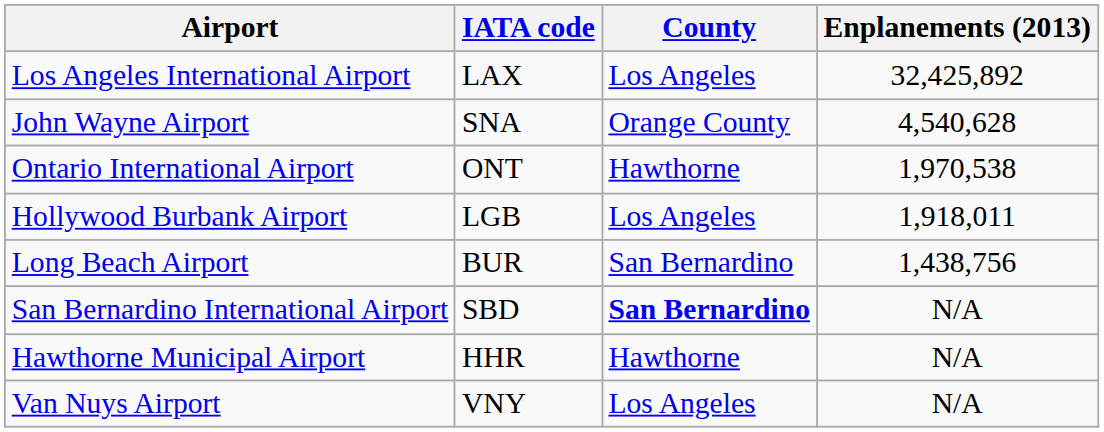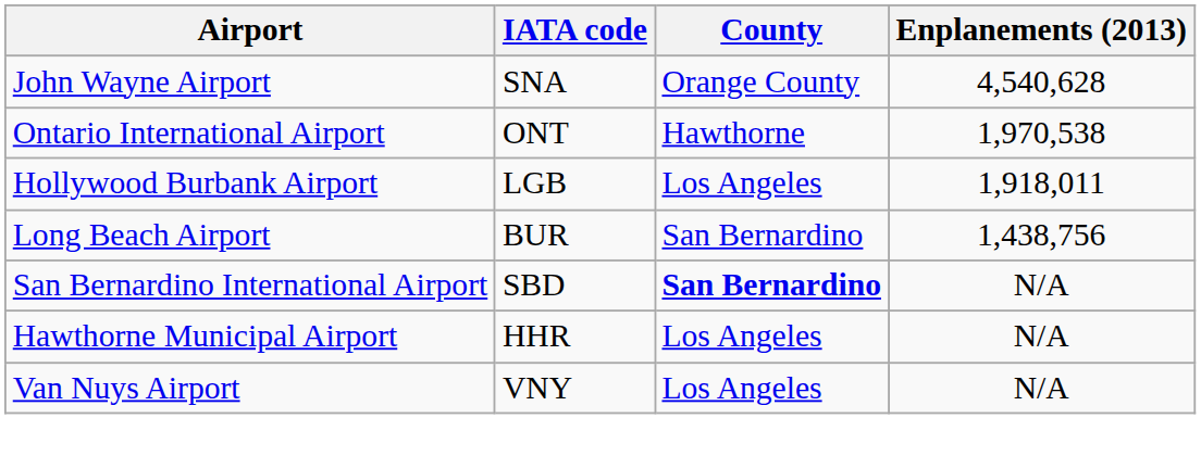 <table class="wikitable sortable">
 <tr>
 <th valign=bottom>Airport</th>
 <th valign=bottom><a href='#'>IATA code</a></th>
 <th valign=bottom><a href='#'>County</a></th>
 <th valign=bottom>Enplanements (2013)</th>
-</tr>
-<tr>
-<td><a href='#'>Los Angeles International Airport</a></td>
-<td>LAX</td>
-<td><a href='#'>Los Angeles</a></td>
-<td align=center>32,425,892</td>
 </tr>
 <tr>
 <td><a href='#'>John Wayne Airport</a></td>
 <td>SNA</td>
 <td><a href='#'>Orange County</a></td>
 <td align=center>4,540,628</td>
 </tr>
 <tr>
 <td><a href='#'>Ontario International Airport</a></td>
 <td>ONT</td>
 <td><a href='#'>Hawthorne</a></td>
 <td align=center>1,970,538</td>
 </tr>
 <tr>
 <td><a href='#'>Hollywood Burbank Airport</a></td>
 <td>LGB</td>
 <td><a href='#'>Los Angeles</a></td>
 <td align=center>1,918,011</td>
 </tr>
 <tr>
 <td><a href='#'>Long Beach Airport</a></td>
 <td>BUR</td>
 <td><a href='#'>San Bernardino</a></td>
 <td align=center>1,438,756</td>
 </tr>
 <tr>
 <td><a href='#'>San Bernardino International Airport</a></td>
 <td>SBD</td>
 <td><strong><a href='#'>San Bernardino</a></strong></td>
 <td align=center>N/A</td>
 </tr>
 <tr>
 <td><a href='#'>Hawthorne Municipal Airport</a></td>
 <td>HHR</td>
-<td><a href='#'>Hawthorne</a></td>
+<td><a href='#'>Los Angeles</a></td>
 <td align=center>N/A</td>
 </tr>
 <tr>
 <td><a href='#'>Van Nuys Airport</a></td>
 <td>VNY</td>
 <td><a href='#'>Los Angeles</a></td>
 <td align=center>N/A</td>
 </tr>
 </table>
